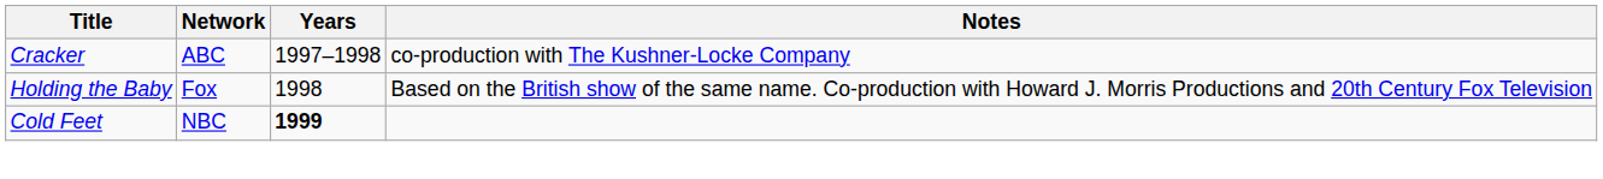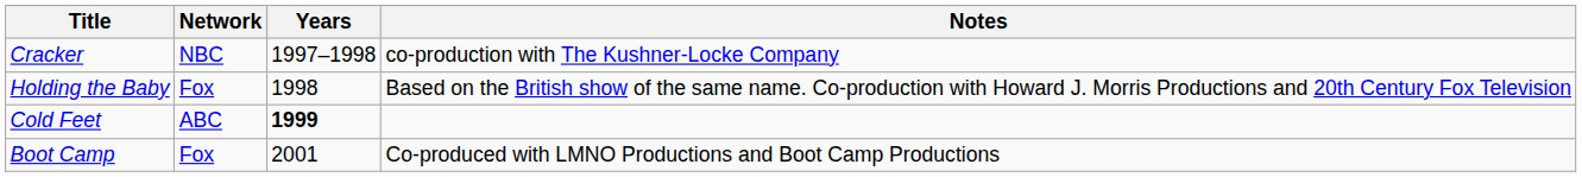 <table class="wikitable sortable">
 <tr>
 <th>Title</th>
 <th>Network</th>
 <th>Years</th>
 <th>Notes</th>
 </tr>
 <tr>
 <td><em><a href='#'>Cracker</a></em></td>
-<td><a href='#'>ABC</a></td>
+<td><a href='#'>NBC</a></td>
 <td>1997–1998</td>
 <td>co-production with <a href='#'>The Kushner-Locke Company</a></td>
 </tr>
 <tr>
 <td><em><a href='#'>Holding the Baby</a></em></td>
 <td><a href='#'>Fox</a></td>
 <td>1998</td>
 <td>Based on the <a href='#'>British show</a> of the same name. Co-production with Howard J. Morris Productions and <a href='#'>20th Century Fox Television</a></td>
 </tr>
 <tr>
 <td><em><a href='#'>Cold Feet</a></em></td>
-<td><a href='#'>NBC</a></td>
+<td><a href='#'>ABC</a></td>
 <td><strong>1999</strong></td>
 <td></td>
 </tr>
+<tr>
+<td><em><a href='#'>Boot Camp</a></em></td>
+<td><a href='#'>Fox</a></td>
+<td>2001</td>
+<td>Co-produced with LMNO Productions and Boot Camp Productions</td>
+</tr>
 </table>
